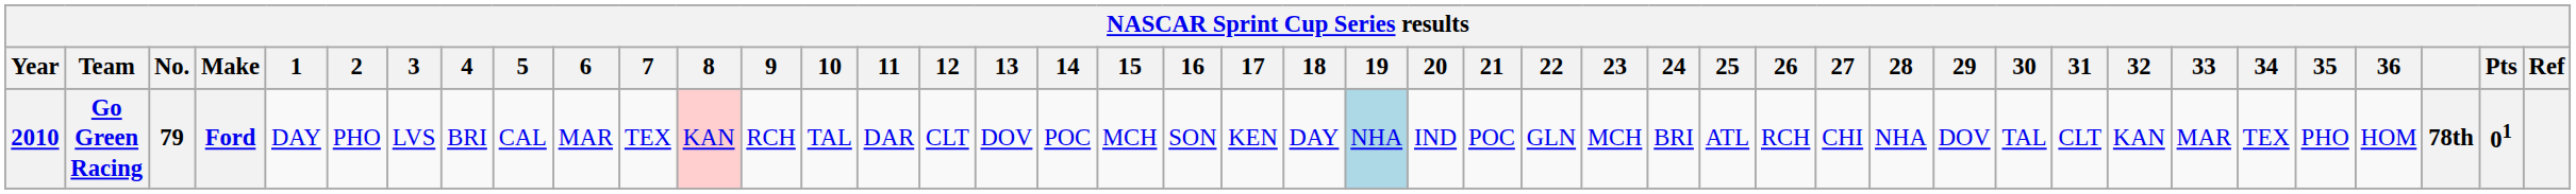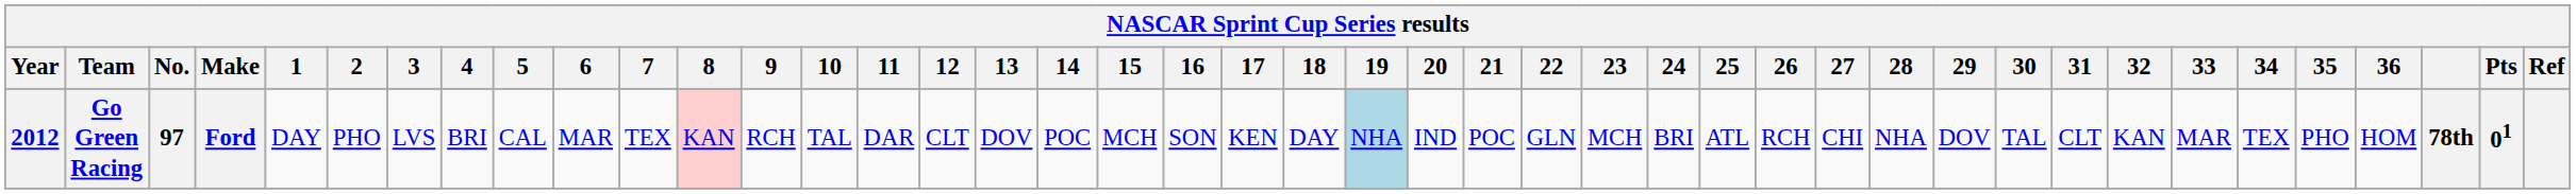 <table class="wikitable" style="text-align:center; font-size:75%">
 <tr>
 <th colspan=43><a href='#'>NASCAR Sprint Cup Series</a> results</th>
 </tr>
 <tr>
 <th>Year</th>
 <th>Team</th>
 <th>No.</th>
 <th>Make</th>
 <th>1</th>
 <th>2</th>
 <th>3</th>
 <th>4</th>
 <th>5</th>
 <th>6</th>
 <th>7</th>
 <th>8</th>
 <th>9</th>
 <th>10</th>
 <th>11</th>
 <th>12</th>
 <th>13</th>
 <th>14</th>
 <th>15</th>
 <th>16</th>
 <th>17</th>
 <th>18</th>
 <th>19</th>
 <th>20</th>
 <th>21</th>
 <th>22</th>
 <th>23</th>
 <th>24</th>
 <th>25</th>
 <th>26</th>
 <th>27</th>
 <th>28</th>
 <th>29</th>
 <th>30</th>
 <th>31</th>
 <th>32</th>
 <th>33</th>
 <th>34</th>
 <th>35</th>
 <th>36</th>
 <th></th>
 <th>Pts</th>
 <th>Ref</th>
 </tr>
 <tr>
-<th><a href='#'>2010</a></th>
+<th><a href='#'>2012</a></th>
 <th><a href='#'>Go Green Racing</a></th>
-<th>79</th>
+<th>97</th>
 <th><a href='#'>Ford</a></th>
 <td><a href='#'>DAY</a></td>
 <td><a href='#'>PHO</a></td>
 <td><a href='#'>LVS</a></td>
 <td><a href='#'>BRI</a></td>
 <td><a href='#'>CAL</a></td>
 <td><a href='#'>MAR</a></td>
 <td><a href='#'>TEX</a></td>
 <td style="background:#FFCFCF;"><a href='#'>KAN</a><br></td>
 <td><a href='#'>RCH</a></td>
 <td><a href='#'>TAL</a></td>
 <td><a href='#'>DAR</a></td>
 <td><a href='#'>CLT</a></td>
 <td><a href='#'>DOV</a></td>
 <td><a href='#'>POC</a></td>
 <td><a href='#'>MCH</a></td>
 <td><a href='#'>SON</a></td>
 <td><a href='#'>KEN</a></td>
 <td><a href='#'>DAY</a></td>
 <td style="background: lightblue;"><a href='#'>NHA</a></td>
 <td><a href='#'>IND</a></td>
 <td><a href='#'>POC</a></td>
 <td><a href='#'>GLN</a></td>
 <td><a href='#'>MCH</a></td>
 <td><a href='#'>BRI</a></td>
 <td><a href='#'>ATL</a></td>
 <td><a href='#'>RCH</a></td>
 <td><a href='#'>CHI</a></td>
 <td><a href='#'>NHA</a></td>
 <td><a href='#'>DOV</a></td>
 <td><a href='#'>TAL</a></td>
 <td><a href='#'>CLT</a></td>
 <td><a href='#'>KAN</a></td>
 <td><a href='#'>MAR</a></td>
 <td><a href='#'>TEX</a></td>
 <td><a href='#'>PHO</a></td>
 <td><a href='#'>HOM</a></td>
 <th>78th</th>
 <th>0<sup>1</sup></th>
 <th></th>
 </tr>
 </table>
